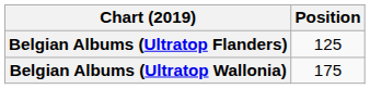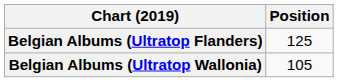 <table class="wikitable sortable plainrowheaders" style="text-align:center">
 <tr>
 <th scope="col">Chart (2019)</th>
 <th scope="col">Position</th>
 </tr>
 <tr>
 <th scope="row">Belgian Albums (<a href='#'>Ultratop</a> Flanders)</th>
 <td>125</td>
 </tr>
 <tr>
 <th scope="row">Belgian Albums (<a href='#'>Ultratop</a> Wallonia)</th>
-<td>175</td>
+<td>105</td>
 </tr>
 </table>
